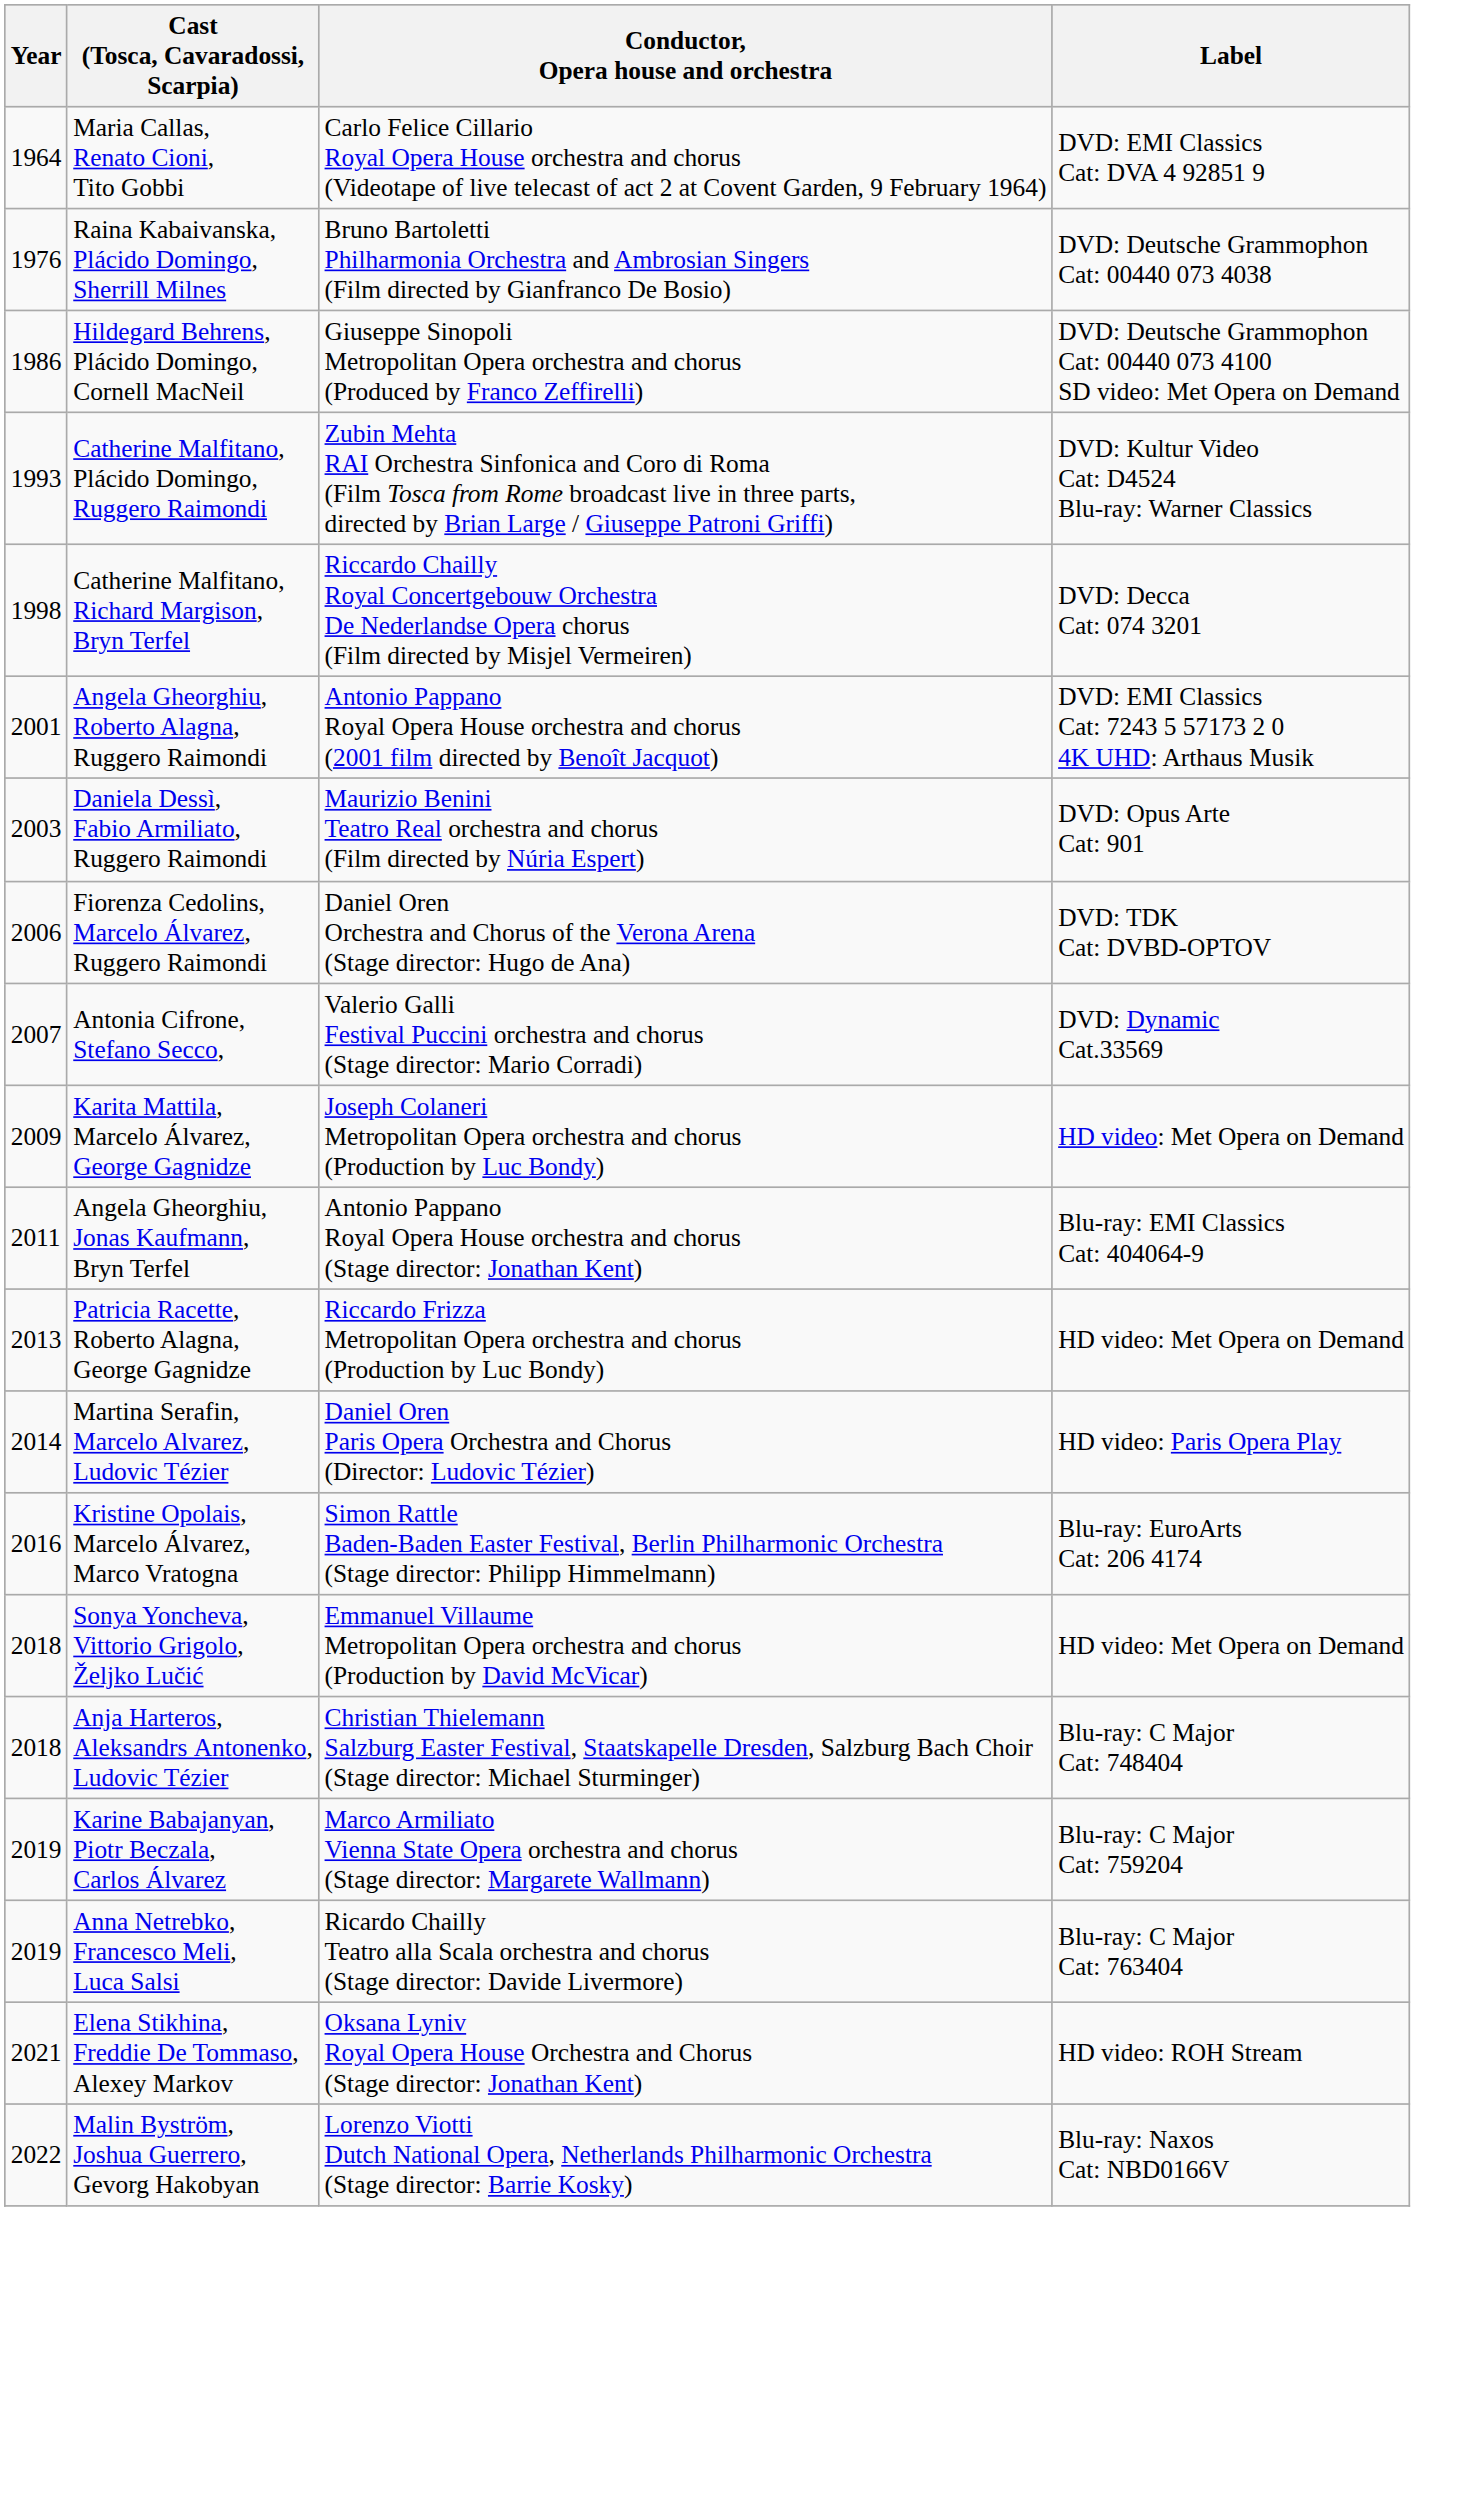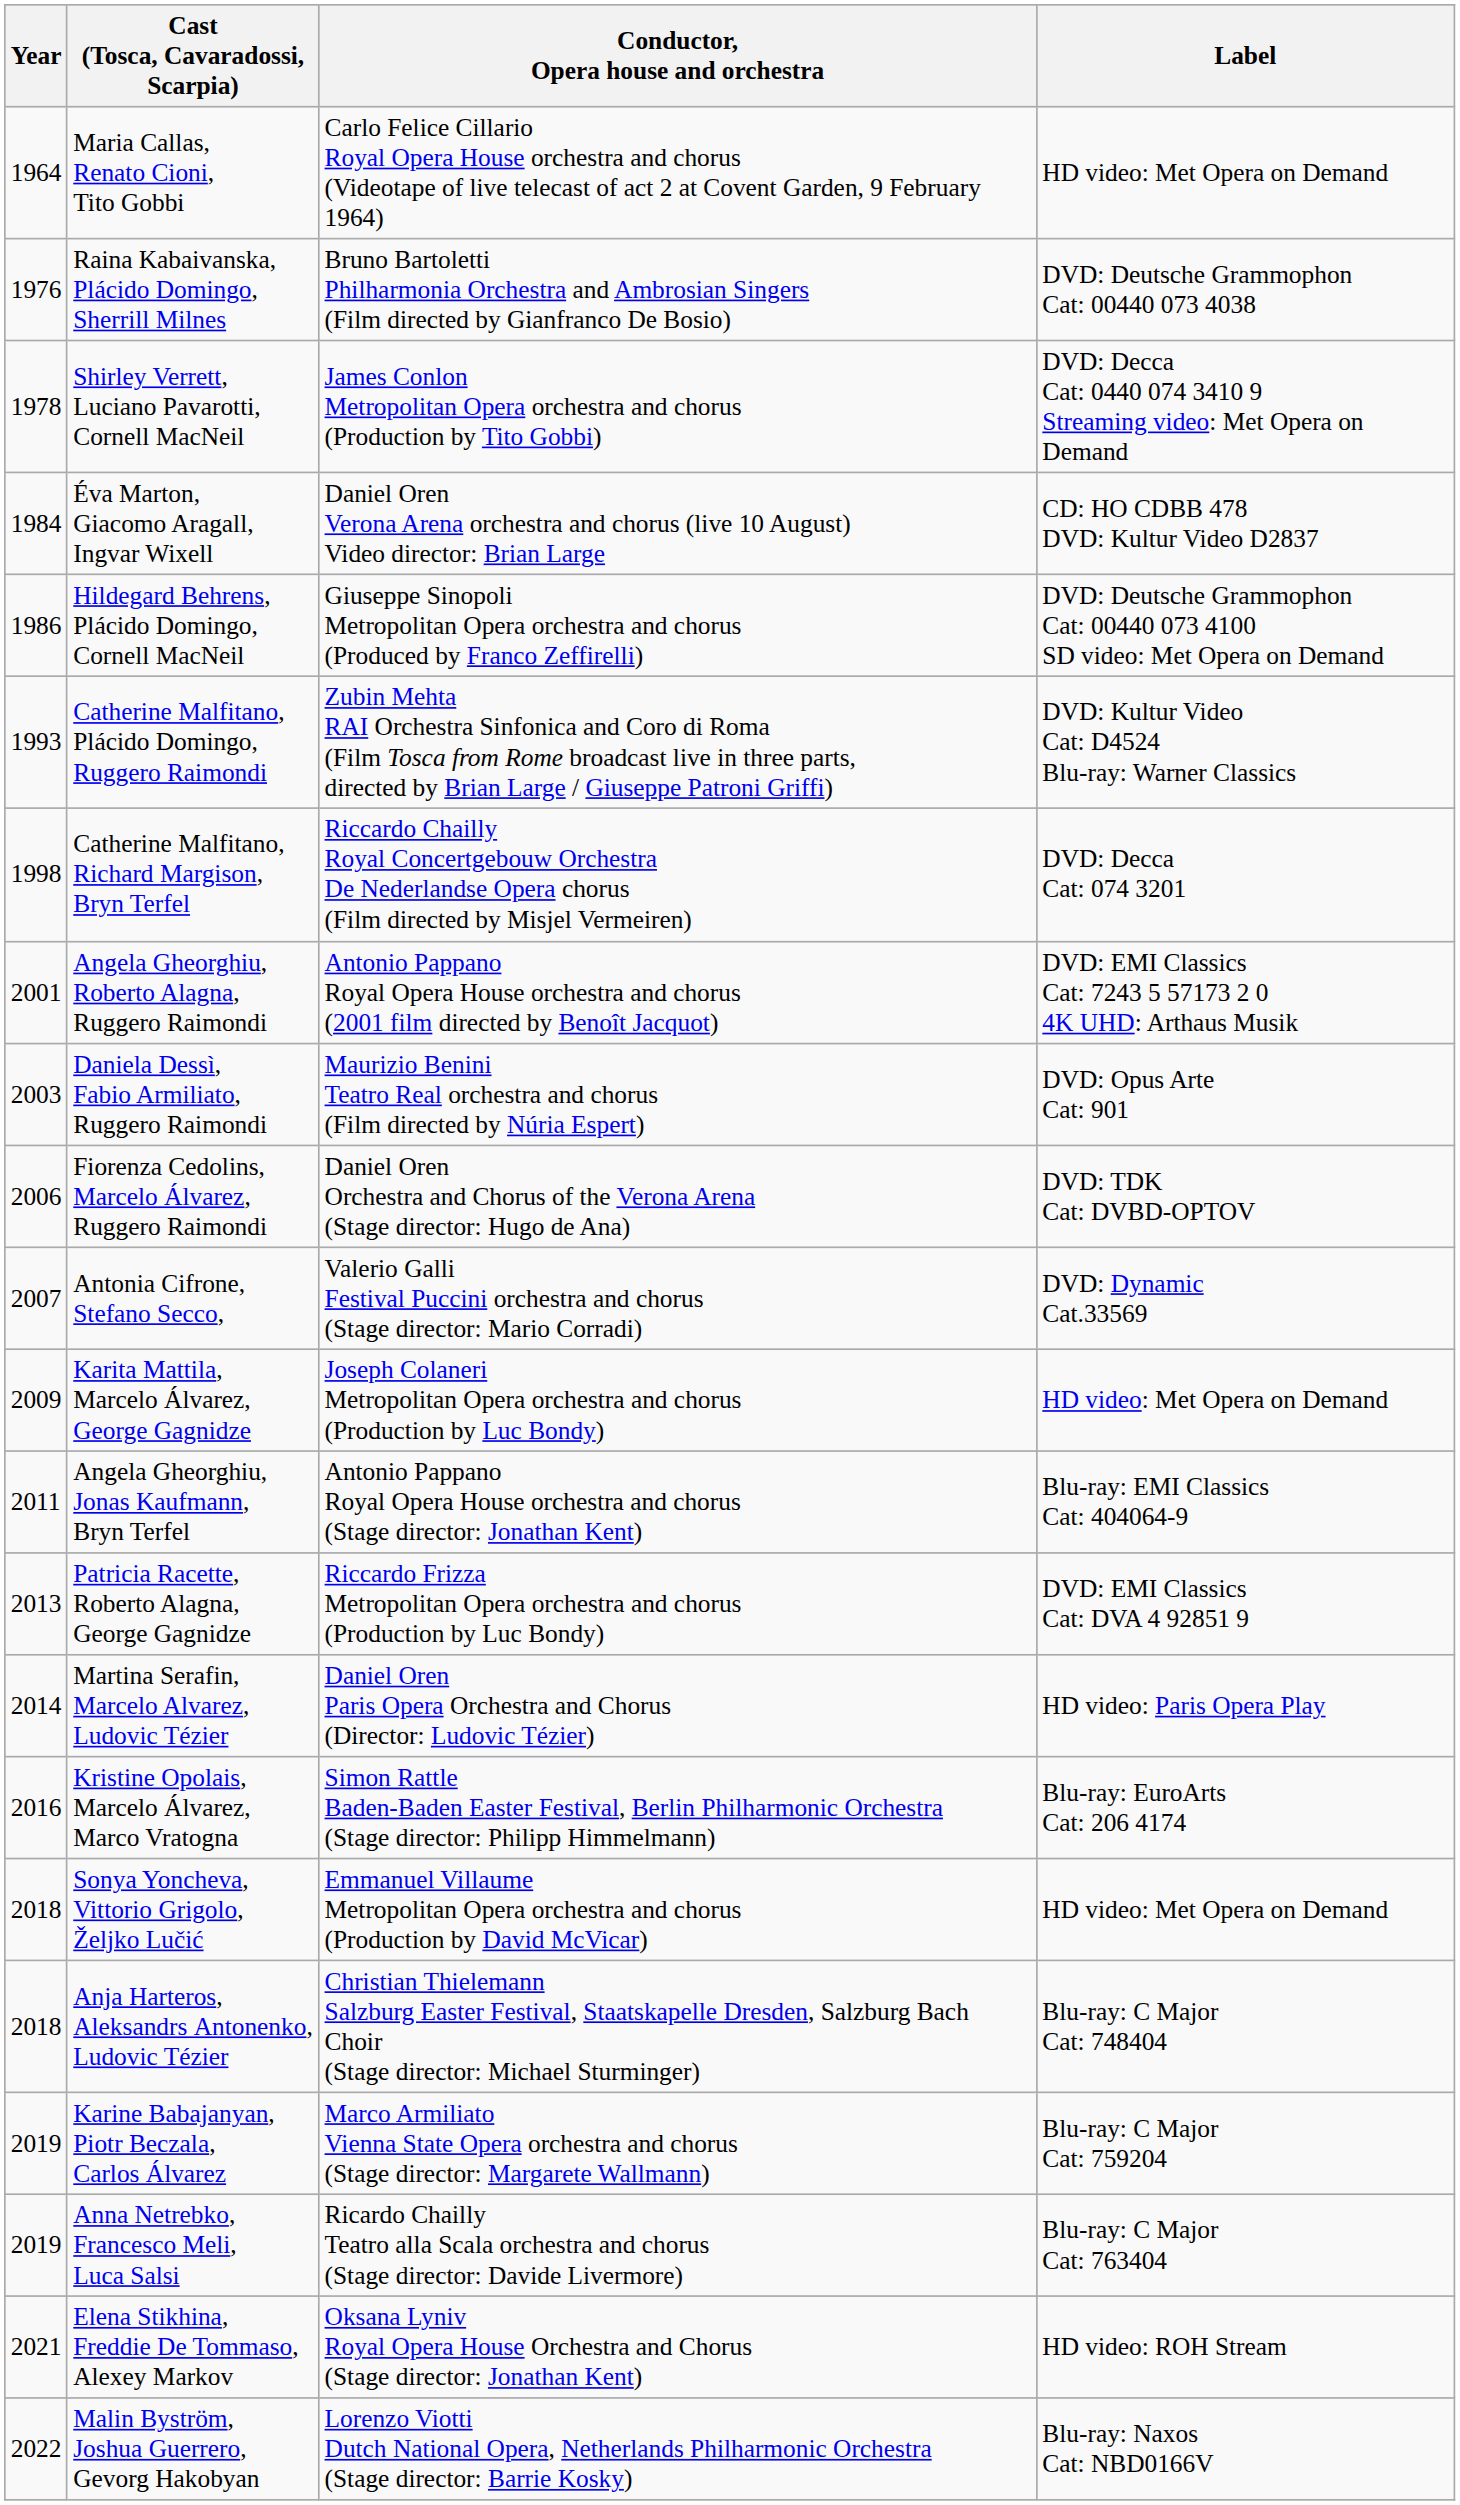 <table class="wikitable" style="font-size:95%;">
 <tr>
 <th>Year</th>
 <th>Cast<br>(Tosca, Cavaradossi,<br>Scarpia)</th>
 <th>Conductor,<br>Opera house and orchestra</th>
 <th>Label</th>
 </tr>
 <tr>
 <td>1964</td>
 <td>Maria Callas,<br><a href='#'>Renato Cioni</a>,<br>Tito Gobbi</td>
 <td>Carlo Felice Cillario<br><a href='#'>Royal Opera House</a> orchestra and chorus<br>(Videotape of live telecast of act 2 at Covent Garden, 9 February 1964)</td>
-<td>DVD: EMI Classics<br>Cat: DVA 4 92851 9</td>
+<td>HD video: Met Opera on Demand</td>
 </tr>
 <tr>
 <td>1976</td>
 <td>Raina Kabaivanska,<br><a href='#'>Plácido Domingo</a>,<br><a href='#'>Sherrill Milnes</a></td>
 <td>Bruno Bartoletti<br><a href='#'>Philharmonia Orchestra</a> and <a href='#'>Ambrosian Singers</a><br>(Film directed by Gianfranco De Bosio)</td>
 <td>DVD: Deutsche Grammophon<br>Cat: 00440 073 4038</td>
+</tr>
+<tr>
+<td>1978</td>
+<td><a href='#'>Shirley Verrett</a>,<br>Luciano Pavarotti,<br>Cornell MacNeil</td>
+<td><a href='#'>James Conlon</a><br><a href='#'>Metropolitan Opera</a> orchestra and chorus<br>(Production by <a href='#'>Tito Gobbi</a>)</td>
+<td>DVD: Decca<br>Cat: 0440 074 3410 9<br><a href='#'>Streaming video</a>: Met Opera on Demand</td>
+</tr>
+<tr>
+<td>1984</td>
+<td>Éva Marton,<br>Giacomo Aragall,<br>Ingvar Wixell</td>
+<td>Daniel Oren<br><a href='#'>Verona Arena</a> orchestra and chorus (live 10 August)<br>Video director: <a href='#'>Brian Large</a></td>
+<td>CD: HO CDBB 478<br>DVD: Kultur Video D2837</td>
 </tr>
 <tr>
 <td>1986</td>
 <td><a href='#'>Hildegard Behrens</a>,<br>Plácido Domingo,<br>Cornell MacNeil</td>
 <td>Giuseppe Sinopoli<br>Metropolitan Opera orchestra and chorus<br>(Produced by <a href='#'>Franco Zeffirelli</a>)</td>
 <td>DVD: Deutsche Grammophon<br>Cat: 00440 073 4100<br>SD video: Met Opera on Demand</td>
 </tr>
 <tr>
 <td>1993</td>
 <td><a href='#'>Catherine Malfitano</a>,<br>Plácido Domingo,<br><a href='#'>Ruggero Raimondi</a></td>
 <td><a href='#'>Zubin Mehta</a><br><a href='#'>RAI</a> Orchestra Sinfonica and Coro di Roma<br>(Film <em>Tosca from Rome</em> broadcast live in three parts,<br> directed by <a href='#'>Brian Large</a> / <a href='#'>Giuseppe Patroni Griffi</a>)</td>
 <td>DVD: Kultur Video<br>Cat: D4524<br>Blu-ray: Warner Classics</td>
 </tr>
 <tr>
 <td>1998</td>
 <td>Catherine Malfitano,<br><a href='#'>Richard Margison</a>,<br><a href='#'>Bryn Terfel</a></td>
 <td><a href='#'>Riccardo Chailly</a><br><a href='#'>Royal Concertgebouw Orchestra</a><br><a href='#'>De Nederlandse Opera</a> chorus<br>(Film directed by Misjel Vermeiren)</td>
 <td>DVD: Decca<br>Cat: 074 3201</td>
 </tr>
 <tr>
 <td>2001</td>
 <td><a href='#'>Angela Gheorghiu</a>,<br><a href='#'>Roberto Alagna</a>,<br>Ruggero Raimondi</td>
 <td><a href='#'>Antonio Pappano</a><br>Royal Opera House orchestra and chorus<br>(<a href='#'>2001 film</a> directed by <a href='#'>Benoît Jacquot</a>)</td>
 <td>DVD: EMI Classics<br>Cat: 7243 5 57173 2 0<br><a href='#'>4K UHD</a>: Arthaus Musik</td>
 </tr>
 <tr>
 <td>2003</td>
 <td><a href='#'>Daniela Dessì</a>,<br><a href='#'>Fabio Armiliato</a>,<br>Ruggero Raimondi</td>
 <td><a href='#'>Maurizio Benini</a><br><a href='#'>Teatro Real</a> orchestra and chorus<br>(Film directed by <a href='#'>Núria Espert</a>)</td>
 <td>DVD: Opus Arte<br>Cat: 901</td>
 </tr>
 <tr>
 <td>2006</td>
 <td>Fiorenza Cedolins,<br><a href='#'>Marcelo Álvarez</a>,<br>Ruggero Raimondi</td>
 <td>Daniel Oren<br>Orchestra and Chorus of the <a href='#'>Verona Arena</a><br>(Stage director: Hugo de Ana)</td>
 <td>DVD: TDK<br>Cat: DVBD-OPTOV</td>
 </tr>
 <tr>
 <td>2007</td>
 <td>Antonia Cifrone,<br><a href='#'>Stefano Secco</a>,<br></td>
 <td>Valerio Galli<br><a href='#'>Festival Puccini</a> orchestra and chorus <br>(Stage director: Mario Corradi)</td>
 <td>DVD: <a href='#'>Dynamic</a><br>Cat.33569</td>
 </tr>
 <tr>
 <td>2009</td>
 <td><a href='#'>Karita Mattila</a>,<br>Marcelo Álvarez,<br><a href='#'>George Gagnidze</a></td>
 <td><a href='#'>Joseph Colaneri</a><br>Metropolitan Opera orchestra and chorus <br>(Production by <a href='#'>Luc Bondy</a>)</td>
 <td><a href='#'>HD video</a>: Met Opera on Demand</td>
 </tr>
 <tr>
 <td>2011</td>
 <td>Angela Gheorghiu,<br><a href='#'>Jonas Kaufmann</a>,<br>Bryn Terfel</td>
 <td>Antonio Pappano<br>Royal Opera House orchestra and chorus <br>(Stage director: <a href='#'>Jonathan Kent</a>)</td>
 <td>Blu-ray: EMI Classics<br>Cat: 404064-9</td>
 </tr>
 <tr>
 <td>2013</td>
 <td><a href='#'>Patricia Racette</a>,<br>Roberto Alagna,<br>George Gagnidze</td>
 <td><a href='#'>Riccardo Frizza</a><br>Metropolitan Opera orchestra and chorus <br>(Production by Luc Bondy)</td>
-<td>HD video: Met Opera on Demand</td>
+<td>DVD: EMI Classics<br>Cat: DVA 4 92851 9</td>
 </tr>
 <tr>
 <td>2014</td>
 <td>Martina Serafin,<br><a href='#'>Marcelo Alvarez</a>,<br><a href='#'>Ludovic Tézier</a></td>
 <td><a href='#'>Daniel Oren</a><br><a href='#'>Paris Opera</a> Orchestra and Chorus <br>(Director: <a href='#'>Ludovic Tézier</a>)</td>
 <td>HD video: <a href='#'>Paris Opera Play</a></td>
 </tr>
 <tr>
 <td>2016</td>
 <td><a href='#'>Kristine Opolais</a>,<br>Marcelo Álvarez,<br>Marco Vratogna</td>
 <td><a href='#'>Simon Rattle</a><br><a href='#'>Baden-Baden Easter Festival</a>, <a href='#'>Berlin Philharmonic Orchestra</a><br>(Stage director: Philipp Himmelmann)</td>
 <td>Blu-ray: EuroArts<br>Cat: 206 4174</td>
 </tr>
 <tr>
 <td>2018</td>
 <td><a href='#'>Sonya Yoncheva</a>,<br><a href='#'>Vittorio Grigolo</a>,<br><a href='#'>Željko Lučić</a></td>
 <td><a href='#'>Emmanuel Villaume</a><br>Metropolitan Opera orchestra and chorus<br>(Production by <a href='#'>David McVicar</a>)</td>
 <td>HD video: Met Opera on Demand</td>
 </tr>
 <tr>
 <td>2018</td>
 <td><a href='#'>Anja Harteros</a>,<br><a href='#'>Aleksandrs Antonenko</a>,<br><a href='#'>Ludovic Tézier</a></td>
 <td><a href='#'>Christian Thielemann</a><br><a href='#'>Salzburg Easter Festival</a>, <a href='#'>Staatskapelle Dresden</a>, Salzburg Bach Choir<br>(Stage director: Michael Sturminger)</td>
 <td>Blu-ray: C Major<br>Cat: 748404</td>
 </tr>
 <tr>
 <td>2019</td>
 <td><a href='#'>Karine Babajanyan</a>,<br><a href='#'>Piotr Beczala</a>,<br><a href='#'>Carlos Álvarez</a></td>
 <td><a href='#'>Marco Armiliato</a><br><a href='#'>Vienna State Opera</a> orchestra and chorus <br>(Stage director: <a href='#'>Margarete Wallmann</a>)</td>
 <td>Blu-ray: C Major<br>Cat: 759204</td>
 </tr>
 <tr>
 <td>2019</td>
 <td><a href='#'>Anna Netrebko</a>,<br><a href='#'>Francesco Meli</a>,<br><a href='#'>Luca Salsi</a></td>
 <td>Ricardo Chailly<br>Teatro alla Scala orchestra and chorus <br>(Stage director: Davide Livermore)</td>
 <td>Blu-ray: C Major<br>Cat: 763404</td>
 </tr>
 <tr>
 <td>2021</td>
 <td><a href='#'>Elena Stikhina</a>,<br><a href='#'>Freddie De Tommaso</a>,<br>Alexey Markov</td>
 <td><a href='#'>Oksana Lyniv</a><br><a href='#'>Royal Opera House</a> Orchestra and Chorus<br>(Stage director: <a href='#'>Jonathan Kent</a>)</td>
 <td>HD video: ROH Stream</td>
 </tr>
 <tr>
 <td>2022</td>
 <td><a href='#'>Malin Byström</a>,<br><a href='#'>Joshua Guerrero</a>,<br>Gevorg Hakobyan</td>
 <td><a href='#'>Lorenzo Viotti</a><br><a href='#'>Dutch National Opera</a>, <a href='#'>Netherlands Philharmonic Orchestra</a><br>(Stage director: <a href='#'>Barrie Kosky</a>)</td>
 <td>Blu-ray: Naxos<br>Cat: NBD0166V</td>
 </tr>
 </table>
